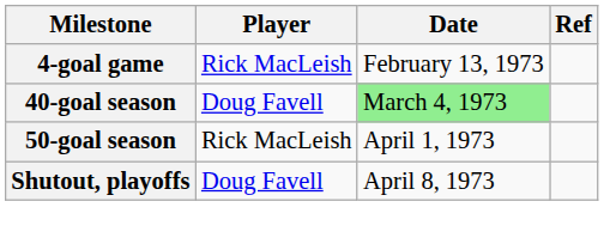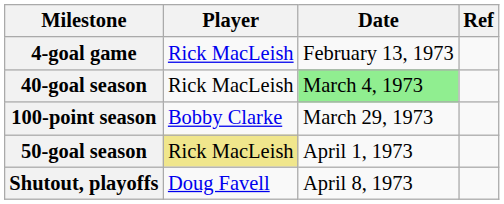 <table class="wikitable">
 <tr>
 <th scope="col">Milestone</th>
 <th scope="col">Player</th>
 <th scope="col">Date</th>
 <th scope="col">Ref</th>
 </tr>
 <tr>
 <th scope="row">4-goal game</th>
 <td><a href='#'>Rick MacLeish</a></td>
 <td>February 13, 1973</td>
 <td></td>
 </tr>
 <tr>
 <th scope="row">40-goal season</th>
-<td><a href='#'>Doug Favell</a></td>
+<td>Rick MacLeish</td>
 <td style="background: lightgreen;">March 4, 1973</td>
 <td></td>
 </tr>
 <tr>
+<th scope="row">100-point season</th>
+<td><a href='#'>Bobby Clarke</a></td>
+<td>March 29, 1973</td>
+<td></td>
+</tr>
+<tr>
 <th scope="row">50-goal season</th>
-<td>Rick MacLeish</td>
+<td style="background: khaki;">Rick MacLeish</td>
 <td>April 1, 1973</td>
 <td></td>
 </tr>
 <tr>
 <th scope="row">Shutout, playoffs</th>
 <td><a href='#'>Doug Favell</a></td>
 <td>April 8, 1973</td>
 <td></td>
 </tr>
 </table>
